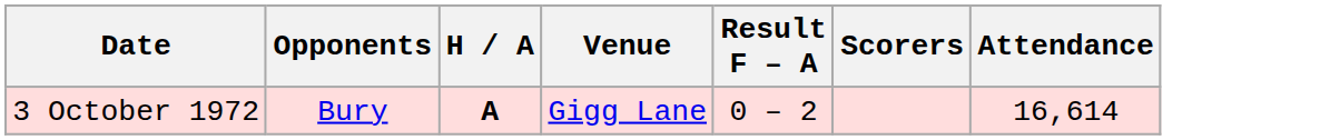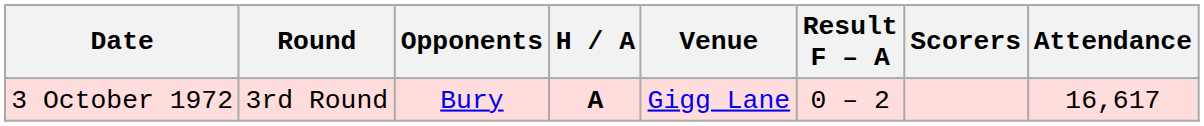 <table class="wikitable" style="text-align:center">
 <tr>
 <th>Date</th>
+<th>Round</th>
 <th>Opponents</th>
 <th>H / A</th>
 <th>Venue</th>
 <th>Result<br>F – A</th>
 <th>Scorers</th>
 <th>Attendance</th>
 </tr>
 <tr bgcolor="#ffdddd">
 <td>3 October 1972</td>
+<td>3rd Round</td>
 <td><a href='#'>Bury</a></td>
 <td><strong>A</strong></td>
 <td><a href='#'>Gigg Lane</a></td>
 <td>0 – 2</td>
 <td></td>
-<td>16,614</td>
+<td>16,617</td>
 </tr>
 </table>
